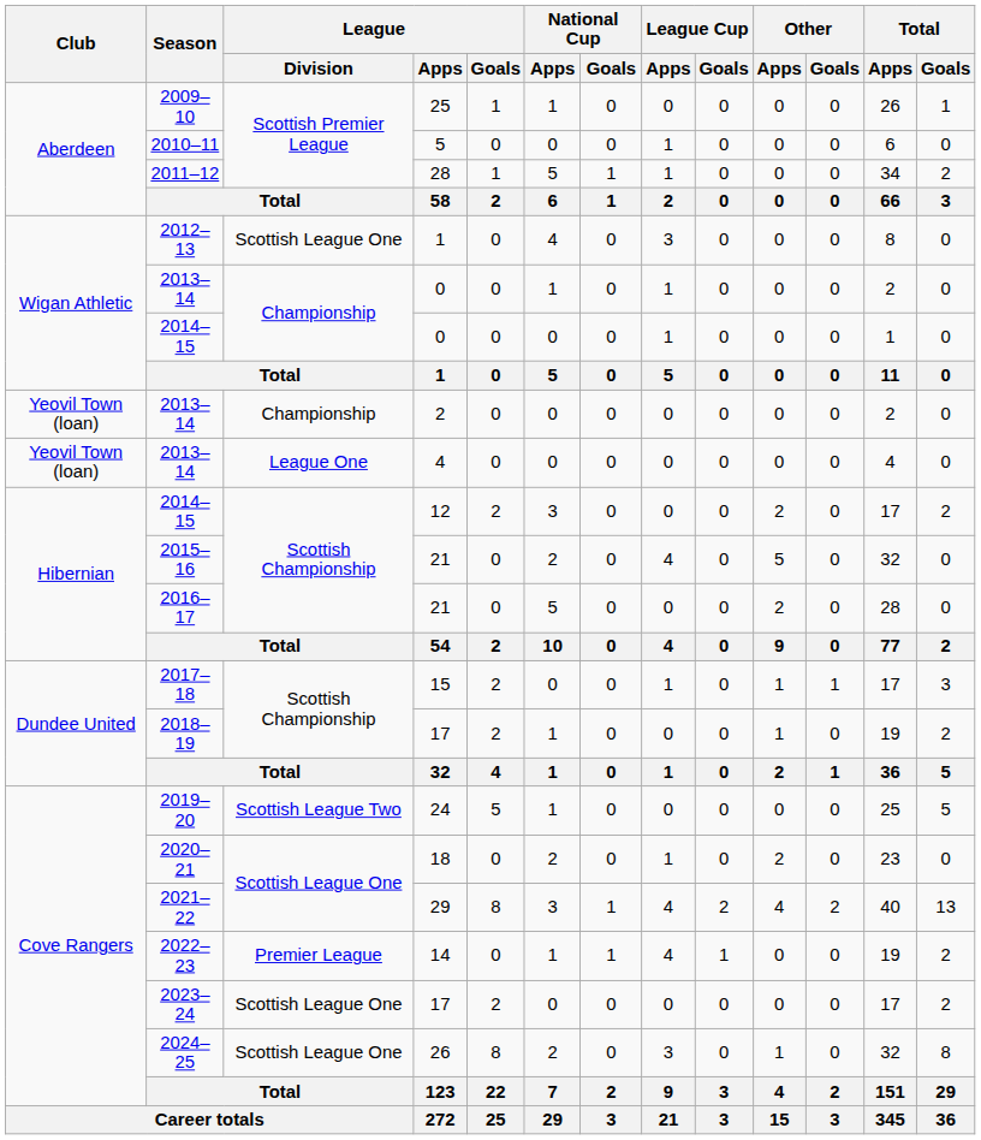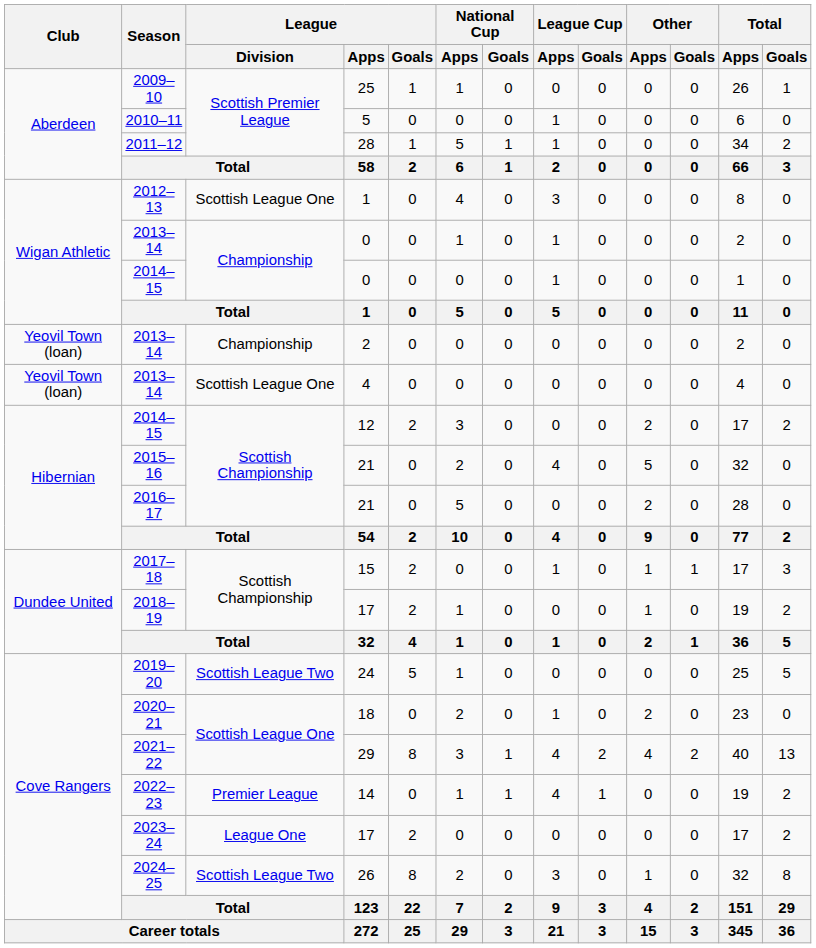 <table class="wikitable" style="text-align: center">
 <tr>
 <th rowspan="2">Club</th>
 <th rowspan="2">Season</th>
 <th colspan="3">League</th>
 <th colspan="2">National Cup</th>
 <th colspan="2">League Cup</th>
 <th colspan="2">Other</th>
 <th colspan="2">Total</th>
 </tr>
 <tr>
 <th>Division</th>
 <th>Apps</th>
 <th>Goals</th>
 <th>Apps</th>
 <th>Goals</th>
 <th>Apps</th>
 <th>Goals</th>
 <th>Apps</th>
 <th>Goals</th>
 <th>Apps</th>
 <th>Goals</th>
 </tr>
 <tr>
 <td rowspan="4"><a href='#'>Aberdeen</a></td>
 <td><a href='#'>2009–10</a></td>
 <td rowspan="3"><a href='#'>Scottish Premier League</a></td>
 <td>25</td>
 <td>1</td>
 <td>1</td>
 <td>0</td>
 <td>0</td>
 <td>0</td>
 <td>0</td>
 <td>0</td>
 <td>26</td>
 <td>1</td>
 </tr>
 <tr>
 <td><a href='#'>2010–11</a></td>
 <td>5</td>
 <td>0</td>
 <td>0</td>
 <td>0</td>
 <td>1</td>
 <td>0</td>
 <td>0</td>
 <td>0</td>
 <td>6</td>
 <td>0</td>
 </tr>
 <tr>
 <td><a href='#'>2011–12</a></td>
 <td>28</td>
 <td>1</td>
 <td>5</td>
 <td>1</td>
 <td>1</td>
 <td>0</td>
 <td>0</td>
 <td>0</td>
 <td>34</td>
 <td>2</td>
 </tr>
 <tr>
 <th colspan="2">Total</th>
 <th>58</th>
 <th>2</th>
 <th>6</th>
 <th>1</th>
 <th>2</th>
 <th>0</th>
 <th>0</th>
 <th>0</th>
 <th>66</th>
 <th>3</th>
 </tr>
 <tr>
 <td rowspan="4"><a href='#'>Wigan Athletic</a></td>
 <td><a href='#'>2012–13</a></td>
 <td>Scottish League One</td>
 <td>1</td>
 <td>0</td>
 <td>4</td>
 <td>0</td>
 <td>3</td>
 <td>0</td>
 <td>0</td>
 <td>0</td>
 <td>8</td>
 <td>0</td>
 </tr>
 <tr>
 <td><a href='#'>2013–14</a></td>
 <td rowspan="2"><a href='#'>Championship</a></td>
 <td>0</td>
 <td>0</td>
 <td>1</td>
 <td>0</td>
 <td>1</td>
 <td>0</td>
 <td>0</td>
 <td>0</td>
 <td>2</td>
 <td>0</td>
 </tr>
 <tr>
 <td><a href='#'>2014–15</a></td>
 <td>0</td>
 <td>0</td>
 <td>0</td>
 <td>0</td>
 <td>1</td>
 <td>0</td>
 <td>0</td>
 <td>0</td>
 <td>1</td>
 <td>0</td>
 </tr>
 <tr>
 <th colspan="2">Total</th>
 <th>1</th>
 <th>0</th>
 <th>5</th>
 <th>0</th>
 <th>5</th>
 <th>0</th>
 <th>0</th>
 <th>0</th>
 <th>11</th>
 <th>0</th>
 </tr>
 <tr>
 <td><a href='#'>Yeovil Town</a> (loan)</td>
 <td><a href='#'>2013–14</a></td>
 <td>Championship</td>
 <td>2</td>
 <td>0</td>
 <td>0</td>
 <td>0</td>
 <td>0</td>
 <td>0</td>
 <td>0</td>
 <td>0</td>
 <td>2</td>
 <td>0</td>
 </tr>
 <tr>
 <td><a href='#'>Yeovil Town</a> (loan)</td>
 <td><a href='#'>2013–14</a></td>
-<td><a href='#'>League One</a></td>
+<td>Scottish League One</td>
 <td>4</td>
 <td>0</td>
 <td>0</td>
 <td>0</td>
 <td>0</td>
 <td>0</td>
 <td>0</td>
 <td>0</td>
 <td>4</td>
 <td>0</td>
 </tr>
 <tr>
 <td rowspan="4"><a href='#'>Hibernian</a></td>
 <td><a href='#'>2014–15</a></td>
 <td rowspan="3"><a href='#'>Scottish Championship</a></td>
 <td>12</td>
 <td>2</td>
 <td>3</td>
 <td>0</td>
 <td>0</td>
 <td>0</td>
 <td>2</td>
 <td>0</td>
 <td>17</td>
 <td>2</td>
 </tr>
 <tr>
 <td><a href='#'>2015–16</a></td>
 <td>21</td>
 <td>0</td>
 <td>2</td>
 <td>0</td>
 <td>4</td>
 <td>0</td>
 <td>5</td>
 <td>0</td>
 <td>32</td>
 <td>0</td>
 </tr>
 <tr>
 <td><a href='#'>2016–17</a></td>
 <td>21</td>
 <td>0</td>
 <td>5</td>
 <td>0</td>
 <td>0</td>
 <td>0</td>
 <td>2</td>
 <td>0</td>
 <td>28</td>
 <td>0</td>
 </tr>
 <tr>
 <th colspan="2">Total</th>
 <th>54</th>
 <th>2</th>
 <th>10</th>
 <th>0</th>
 <th>4</th>
 <th>0</th>
 <th>9</th>
 <th>0</th>
 <th>77</th>
 <th>2</th>
 </tr>
 <tr>
 <td rowspan="3"><a href='#'>Dundee United</a></td>
 <td><a href='#'>2017–18</a></td>
 <td rowspan="2">Scottish Championship</td>
 <td>15</td>
 <td>2</td>
 <td>0</td>
 <td>0</td>
 <td>1</td>
 <td>0</td>
 <td>1</td>
 <td>1</td>
 <td>17</td>
 <td>3</td>
 </tr>
 <tr>
 <td><a href='#'>2018–19</a></td>
 <td>17</td>
 <td>2</td>
 <td>1</td>
 <td>0</td>
 <td>0</td>
 <td>0</td>
 <td>1</td>
 <td>0</td>
 <td>19</td>
 <td>2</td>
 </tr>
 <tr>
 <th colspan="2">Total</th>
 <th>32</th>
 <th>4</th>
 <th>1</th>
 <th>0</th>
 <th>1</th>
 <th>0</th>
 <th>2</th>
 <th>1</th>
 <th>36</th>
 <th>5</th>
 </tr>
 <tr>
 <td rowspan=7><a href='#'>Cove Rangers</a></td>
 <td><a href='#'>2019–20</a></td>
 <td><a href='#'>Scottish League Two</a></td>
 <td>24</td>
 <td>5</td>
 <td>1</td>
 <td>0</td>
 <td>0</td>
 <td>0</td>
 <td>0</td>
 <td>0</td>
 <td>25</td>
 <td>5</td>
 </tr>
 <tr>
 <td><a href='#'>2020–21</a></td>
 <td rowspan="2"><a href='#'>Scottish League One</a></td>
 <td>18</td>
 <td>0</td>
 <td>2</td>
 <td>0</td>
 <td>1</td>
 <td>0</td>
 <td>2</td>
 <td>0</td>
 <td>23</td>
 <td>0</td>
 </tr>
 <tr>
 <td><a href='#'>2021–22</a></td>
 <td>29</td>
 <td>8</td>
 <td>3</td>
 <td>1</td>
 <td>4</td>
 <td>2</td>
 <td>4</td>
 <td>2</td>
 <td>40</td>
 <td>13</td>
 </tr>
 <tr>
 <td><a href='#'>2022–23</a></td>
 <td><a href='#'>Premier League</a></td>
 <td>14</td>
 <td>0</td>
 <td>1</td>
 <td>1</td>
 <td>4</td>
 <td>1</td>
 <td>0</td>
 <td>0</td>
 <td>19</td>
 <td>2</td>
 </tr>
 <tr>
 <td><a href='#'>2023–24</a></td>
-<td>Scottish League One</td>
+<td><a href='#'>League One</a></td>
 <td>17</td>
 <td>2</td>
 <td>0</td>
 <td>0</td>
 <td>0</td>
 <td>0</td>
 <td>0</td>
 <td>0</td>
 <td>17</td>
 <td>2</td>
 </tr>
 <tr>
 <td><a href='#'>2024–25</a></td>
-<td>Scottish League One</td>
+<td><a href='#'>Scottish League Two</a></td>
 <td>26</td>
 <td>8</td>
 <td>2</td>
 <td>0</td>
 <td>3</td>
 <td>0</td>
 <td>1</td>
 <td>0</td>
 <td>32</td>
 <td>8</td>
 </tr>
 <tr>
 <th colspan=2>Total</th>
 <th>123</th>
 <th>22</th>
 <th>7</th>
 <th>2</th>
 <th>9</th>
 <th>3</th>
 <th>4</th>
 <th>2</th>
 <th>151</th>
 <th>29</th>
 </tr>
 <tr>
 <th colspan=3>Career totals</th>
 <th>272</th>
 <th>25</th>
 <th>29</th>
 <th>3</th>
 <th>21</th>
 <th>3</th>
 <th>15</th>
 <th>3</th>
 <th>345</th>
 <th>36</th>
 </tr>
 </table>
